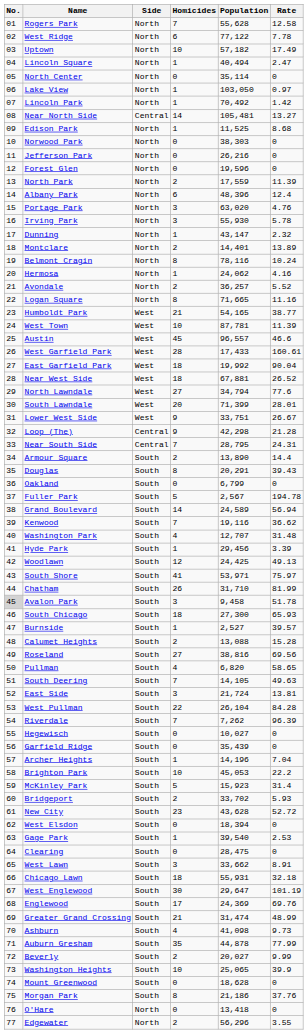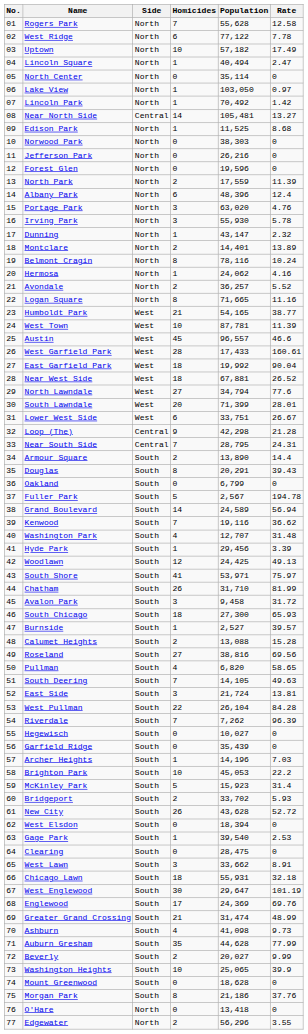 <table class="wikitable sortable static-row-numbers">
 <tr>
 <th>No.</th>
 <th>Name</th>
 <th>Side</th>
 <th>Homicides </th>
 <th>Population </th>
 <th>Rate</th>
 </tr>
 <tr>
 <td>01</td>
 <td><a href='#'>Rogers Park</a></td>
 <td>North</td>
 <td>7</td>
 <td>55,628</td>
 <td>12.58</td>
 </tr>
 <tr>
 <td>02</td>
 <td><a href='#'>West Ridge</a></td>
 <td>North</td>
 <td>6</td>
 <td>77,122</td>
 <td>7.78</td>
 </tr>
 <tr>
 <td>03</td>
 <td><a href='#'>Uptown</a></td>
 <td>North</td>
 <td>10</td>
 <td>57,182</td>
 <td>17.49</td>
 </tr>
 <tr>
 <td>04</td>
 <td><a href='#'>Lincoln Square</a></td>
 <td>North</td>
 <td>1</td>
 <td>40,494</td>
 <td>2.47</td>
 </tr>
 <tr>
 <td>05</td>
 <td><a href='#'>North Center</a></td>
 <td>North</td>
 <td>0</td>
 <td>35,114</td>
 <td>0</td>
 </tr>
 <tr>
 <td>06</td>
 <td><a href='#'>Lake View</a></td>
 <td>North</td>
 <td>1</td>
 <td>103,050</td>
 <td>0.97</td>
 </tr>
 <tr>
 <td>07</td>
 <td><a href='#'>Lincoln Park</a></td>
 <td>North</td>
 <td>1</td>
 <td>70,492</td>
 <td>1.42</td>
 </tr>
 <tr>
 <td>08</td>
 <td><a href='#'>Near North Side</a></td>
 <td>Central</td>
 <td>14</td>
 <td>105,481</td>
 <td>13.27</td>
 </tr>
 <tr>
 <td>09</td>
 <td><a href='#'>Edison Park</a></td>
 <td>North</td>
 <td>1</td>
 <td>11,525</td>
 <td>8.68</td>
 </tr>
 <tr>
 <td>10</td>
 <td><a href='#'>Norwood Park</a></td>
 <td>North</td>
 <td>0</td>
 <td>38,303</td>
 <td>0</td>
 </tr>
 <tr>
 <td>11</td>
 <td><a href='#'>Jefferson Park</a></td>
 <td>North</td>
 <td>0</td>
 <td>26,216</td>
 <td>0</td>
 </tr>
 <tr>
 <td>12</td>
 <td><a href='#'>Forest Glen</a></td>
 <td>North</td>
 <td>0</td>
 <td>19,596</td>
 <td>0</td>
 </tr>
 <tr>
 <td>13</td>
 <td><a href='#'>North Park</a></td>
 <td>North</td>
 <td>2</td>
 <td>17,559</td>
 <td>11.39</td>
 </tr>
 <tr>
 <td>14</td>
 <td><a href='#'>Albany Park</a></td>
 <td>North</td>
 <td>6</td>
 <td>48,396</td>
 <td>12.4</td>
 </tr>
 <tr>
 <td>15</td>
 <td><a href='#'>Portage Park</a></td>
 <td>North</td>
 <td>3</td>
 <td>63,020</td>
 <td>4.76</td>
 </tr>
 <tr>
 <td>16</td>
 <td><a href='#'>Irving Park</a></td>
 <td>North</td>
 <td>3</td>
 <td>55,930</td>
 <td>5.78</td>
 </tr>
 <tr>
 <td>17</td>
 <td><a href='#'>Dunning</a></td>
 <td>North</td>
 <td>1</td>
 <td>43,147</td>
 <td>2.32</td>
 </tr>
 <tr>
 <td>18</td>
 <td><a href='#'>Montclare</a></td>
 <td>North</td>
 <td>2</td>
 <td>14,401</td>
 <td>13.89</td>
 </tr>
 <tr>
 <td>19</td>
 <td><a href='#'>Belmont Cragin</a></td>
 <td>North</td>
 <td>8</td>
 <td>78,116</td>
 <td>10.24</td>
 </tr>
 <tr>
 <td>20</td>
 <td><a href='#'>Hermosa</a></td>
 <td>North</td>
 <td>1</td>
 <td>24,062</td>
 <td>4.16</td>
 </tr>
 <tr>
 <td>21</td>
 <td><a href='#'>Avondale</a></td>
 <td>North</td>
 <td>2</td>
 <td>36,257</td>
 <td>5.52</td>
 </tr>
 <tr>
 <td>22</td>
 <td><a href='#'>Logan Square</a></td>
 <td>North</td>
 <td>8</td>
 <td>71,665</td>
 <td>11.16</td>
 </tr>
 <tr>
 <td>23</td>
 <td><a href='#'>Humboldt Park</a></td>
 <td>West</td>
 <td>21</td>
 <td>54,165</td>
 <td>38.77</td>
 </tr>
 <tr>
 <td>24</td>
 <td><a href='#'>West Town</a></td>
 <td>West</td>
 <td>10</td>
 <td>87,781</td>
 <td>11.39</td>
 </tr>
 <tr>
 <td>25</td>
 <td><a href='#'>Austin</a></td>
 <td>West</td>
 <td>45</td>
 <td>96,557</td>
 <td>46.6</td>
 </tr>
 <tr>
 <td>26</td>
 <td><a href='#'>West Garfield Park</a></td>
 <td>West</td>
 <td>28</td>
 <td>17,433</td>
 <td>160.61</td>
 </tr>
 <tr>
 <td>27</td>
 <td><a href='#'>East Garfield Park</a></td>
 <td>West</td>
 <td>18</td>
 <td>19,992</td>
 <td>90.04</td>
 </tr>
 <tr>
 <td>28</td>
 <td><a href='#'>Near West Side</a></td>
 <td>West</td>
 <td>18</td>
 <td>67,881</td>
 <td>26.52</td>
 </tr>
 <tr>
 <td>29</td>
 <td><a href='#'>North Lawndale</a></td>
 <td>West</td>
 <td>27</td>
 <td>34,794</td>
 <td>77.6</td>
 </tr>
 <tr>
 <td>30</td>
 <td><a href='#'>South Lawndale</a></td>
 <td>West</td>
 <td>20</td>
 <td>71,399</td>
 <td>28.01</td>
 </tr>
 <tr>
 <td>31</td>
 <td><a href='#'>Lower West Side</a></td>
 <td>West</td>
-<td>9</td>
+<td>6</td>
 <td>33,751</td>
 <td>26.67</td>
 </tr>
 <tr>
 <td>32</td>
 <td><a href='#'>Loop (The)</a></td>
 <td>Central</td>
 <td>9</td>
 <td>42,298</td>
 <td>21.28</td>
 </tr>
 <tr>
 <td>33</td>
 <td><a href='#'>Near South Side</a></td>
 <td>Central</td>
 <td>7</td>
 <td>28,795</td>
 <td>24.31</td>
 </tr>
 <tr>
 <td>34</td>
 <td><a href='#'>Armour Square</a></td>
 <td>South</td>
 <td>2</td>
 <td>13,890</td>
 <td>14.4</td>
 </tr>
 <tr>
 <td>35</td>
 <td><a href='#'>Douglas</a></td>
 <td>South</td>
 <td>8</td>
 <td>20,291</td>
 <td>39.43</td>
 </tr>
 <tr>
 <td>36</td>
 <td><a href='#'>Oakland</a></td>
 <td>South</td>
 <td>0</td>
 <td>6,799</td>
 <td>0</td>
 </tr>
 <tr>
 <td>37</td>
 <td><a href='#'>Fuller Park</a></td>
 <td>South</td>
 <td>5</td>
 <td>2,567</td>
 <td>194.78</td>
 </tr>
 <tr>
 <td>38</td>
 <td><a href='#'>Grand Boulevard</a></td>
 <td>South</td>
 <td>14</td>
 <td>24,589</td>
 <td>56.94</td>
 </tr>
 <tr>
 <td>39</td>
 <td><a href='#'>Kenwood</a></td>
 <td>South</td>
 <td>7</td>
 <td>19,116</td>
 <td>36.62</td>
 </tr>
 <tr>
 <td>40</td>
 <td><a href='#'>Washington Park</a></td>
 <td>South</td>
 <td>4</td>
 <td>12,707</td>
 <td>31.48</td>
 </tr>
 <tr>
 <td>41</td>
 <td><a href='#'>Hyde Park</a></td>
 <td>South</td>
 <td>1</td>
 <td>29,456</td>
 <td>3.39</td>
 </tr>
 <tr>
 <td>42</td>
 <td><a href='#'>Woodlawn</a></td>
 <td>South</td>
 <td>12</td>
 <td>24,425</td>
 <td>49.13</td>
 </tr>
 <tr>
 <td>43</td>
 <td><a href='#'>South Shore</a></td>
 <td>South</td>
 <td>41</td>
 <td>53,971</td>
 <td>75.97</td>
 </tr>
 <tr>
 <td>44</td>
 <td><a href='#'>Chatham</a></td>
 <td>South</td>
 <td>26</td>
 <td>31,710</td>
 <td>81.99</td>
 </tr>
 <tr>
-<td style="background: lightgrey;">45</td>
+<td>45</td>
 <td><a href='#'>Avalon Park</a></td>
 <td>South</td>
 <td>3</td>
 <td>9,458</td>
-<td>51.78</td>
+<td>31.72</td>
 </tr>
 <tr>
 <td>46</td>
 <td><a href='#'>South Chicago</a></td>
 <td>South</td>
 <td>18</td>
 <td>27,300</td>
 <td>65.93</td>
 </tr>
 <tr>
 <td>47</td>
 <td><a href='#'>Burnside</a></td>
 <td>South</td>
 <td>1</td>
 <td>2,527</td>
 <td>39.57</td>
 </tr>
 <tr>
 <td>48</td>
 <td><a href='#'>Calumet Heights</a></td>
 <td>South</td>
 <td>2</td>
 <td>13,088</td>
 <td>15.28</td>
 </tr>
 <tr>
 <td>49</td>
 <td><a href='#'>Roseland</a></td>
 <td>South</td>
 <td>27</td>
 <td>38,816</td>
 <td>69.56</td>
 </tr>
 <tr>
 <td>50</td>
 <td><a href='#'>Pullman</a></td>
 <td>South</td>
 <td>4</td>
 <td>6,820</td>
 <td>58.65</td>
 </tr>
 <tr>
 <td>51</td>
 <td><a href='#'>South Deering</a></td>
 <td>South</td>
 <td>7</td>
 <td>14,105</td>
 <td>49.63</td>
 </tr>
 <tr>
 <td>52</td>
 <td><a href='#'>East Side</a></td>
 <td>South</td>
 <td>3</td>
 <td>21,724</td>
 <td>13.81</td>
 </tr>
 <tr>
 <td>53</td>
 <td><a href='#'>West Pullman</a></td>
 <td>South</td>
 <td>22</td>
 <td>26,104</td>
 <td>84.28</td>
 </tr>
 <tr>
 <td>54</td>
 <td><a href='#'>Riverdale</a></td>
 <td>South</td>
 <td>7</td>
 <td>7,262</td>
 <td>96.39</td>
 </tr>
 <tr>
 <td>55</td>
 <td><a href='#'>Hegewisch</a></td>
 <td>South</td>
 <td>0</td>
 <td>10,027</td>
 <td>0</td>
 </tr>
 <tr>
 <td>56</td>
 <td><a href='#'>Garfield Ridge</a></td>
 <td>South</td>
 <td>0</td>
 <td>35,439</td>
 <td>0</td>
 </tr>
 <tr>
 <td>57</td>
 <td><a href='#'>Archer Heights</a></td>
 <td>South</td>
 <td>1</td>
 <td>14,196</td>
-<td>7.04</td>
+<td>7.03</td>
 </tr>
 <tr>
 <td>58</td>
 <td><a href='#'>Brighton Park</a></td>
 <td>South</td>
 <td>10</td>
 <td>45,053</td>
 <td>22.2</td>
 </tr>
 <tr>
 <td>59</td>
 <td><a href='#'>McKinley Park</a></td>
 <td>South</td>
 <td>5</td>
 <td>15,923</td>
 <td>31.4</td>
 </tr>
 <tr>
 <td>60</td>
 <td><a href='#'>Bridgeport</a></td>
 <td>South</td>
 <td>2</td>
 <td>33,702</td>
 <td>5.93</td>
 </tr>
 <tr>
 <td>61</td>
 <td><a href='#'>New City</a></td>
 <td>South</td>
-<td>23</td>
+<td>26</td>
 <td>43,628</td>
 <td>52.72</td>
 </tr>
 <tr>
 <td>62</td>
 <td><a href='#'>West Elsdon</a></td>
 <td>South</td>
 <td>0</td>
 <td>18,394</td>
 <td>0</td>
 </tr>
 <tr>
 <td>63</td>
 <td><a href='#'>Gage Park</a></td>
 <td>South</td>
 <td>1</td>
 <td>39,540</td>
 <td>2.53</td>
 </tr>
 <tr>
 <td>64</td>
 <td><a href='#'>Clearing</a></td>
 <td>South</td>
 <td>0</td>
 <td>28,475</td>
 <td>0</td>
 </tr>
 <tr>
 <td>65</td>
 <td><a href='#'>West Lawn</a></td>
 <td>South</td>
 <td>3</td>
 <td>33,662</td>
 <td>8.91</td>
 </tr>
 <tr>
 <td>66</td>
 <td><a href='#'>Chicago Lawn</a></td>
 <td>South</td>
 <td>18</td>
 <td>55,931</td>
 <td>32.18</td>
 </tr>
 <tr>
 <td>67</td>
 <td><a href='#'>West Englewood</a></td>
 <td>South</td>
 <td>30</td>
 <td>29,647</td>
 <td>101.19</td>
 </tr>
 <tr>
 <td>68</td>
 <td><a href='#'>Englewood</a></td>
 <td>South</td>
 <td>17</td>
 <td>24,369</td>
 <td>69.76</td>
 </tr>
 <tr>
 <td>69</td>
 <td><a href='#'>Greater Grand Crossing</a></td>
 <td>South</td>
 <td>21</td>
 <td>31,474</td>
 <td>48.99</td>
 </tr>
 <tr>
 <td>70</td>
 <td><a href='#'>Ashburn</a></td>
 <td>South</td>
 <td>4</td>
 <td>41,098</td>
 <td>9.73</td>
 </tr>
 <tr>
 <td>71</td>
 <td><a href='#'>Auburn Gresham</a></td>
 <td>South</td>
 <td>35</td>
-<td>44,878</td>
+<td>44,628</td>
 <td>77.99</td>
 </tr>
 <tr>
 <td>72</td>
 <td><a href='#'>Beverly</a></td>
 <td>South</td>
 <td>2</td>
 <td>20,027</td>
 <td>9.99</td>
 </tr>
 <tr>
 <td>73</td>
 <td><a href='#'>Washington Heights</a></td>
 <td>South</td>
 <td>10</td>
 <td>25,065</td>
 <td>39.9</td>
 </tr>
 <tr>
 <td>74</td>
 <td><a href='#'>Mount Greenwood</a></td>
 <td>South</td>
 <td>0</td>
 <td>18,628</td>
 <td>0</td>
 </tr>
 <tr>
 <td>75</td>
 <td><a href='#'>Morgan Park</a></td>
 <td>South</td>
 <td>8</td>
 <td>21,186</td>
 <td>37.76</td>
 </tr>
 <tr>
 <td>76</td>
 <td><a href='#'>O'Hare</a></td>
 <td>North</td>
 <td>0</td>
 <td>13,418</td>
 <td>0</td>
 </tr>
 <tr>
 <td>77</td>
 <td><a href='#'>Edgewater</a></td>
 <td>North</td>
 <td>2</td>
 <td>56,296</td>
 <td>3.55</td>
 </tr>
 </table>
